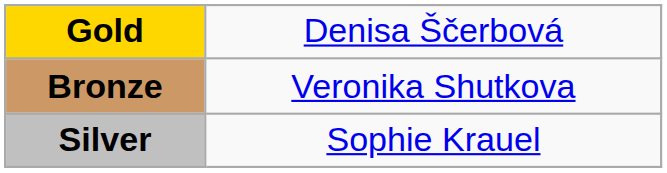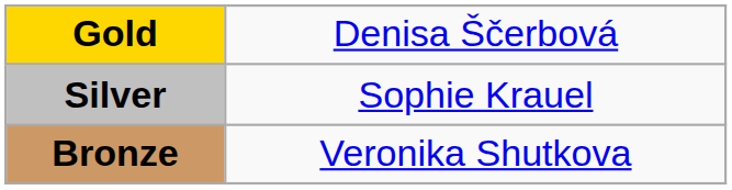 <table class="wikitable" style="text-align:center; " width="35%">
 <tr>
 <td bgcolor="gold"><strong>Gold</strong></td>
 <td><a href='#'>Denisa Ščerbová</a><br>  <small><em></em></small></td>
 </tr>
 <tr>
+<td bgcolor="silver"><strong>Silver</strong></td>
+<td><a href='#'>Sophie Krauel</a><br>  <small><em></em></small></td>
+</tr>
+<tr>
 <td bgcolor="CC9966"><strong>Bronze</strong></td>
 <td><a href='#'>Veronika Shutkova</a><br>  <small><em></em></small></td>
 </tr>
-<tr>
-<td bgcolor="silver"><strong>Silver</strong></td>
-<td><a href='#'>Sophie Krauel</a><br>  <small><em></em></small></td>
-</tr>
 </table>
